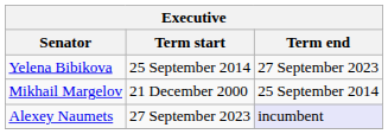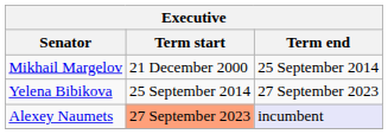 <table class="wikitable sortable">
 <tr>
 <th colspan=3>Executive</th>
 </tr>
 <tr>
 <th>Senator</th>
 <th>Term start</th>
 <th>Term end</th>
 </tr>
 <tr>
+<td><a href='#'>Mikhail Margelov</a></td>
+<td>21 December 2000</td>
+<td>25 September 2014</td>
+</tr>
+<tr>
 <td><a href='#'>Yelena Bibikova</a></td>
 <td>25 September 2014</td>
 <td>27 September 2023</td>
 </tr>
 <tr>
-<td><a href='#'>Mikhail Margelov</a></td>
-<td>21 December 2000</td>
-<td>25 September 2014</td>
-</tr>
-<tr>
 <td><a href='#'>Alexey Naumets</a></td>
-<td>27 September 2023</td>
+<td style="background: lightsalmon;">27 September 2023</td>
 <td style="background: lavender;">incumbent</td>
 </tr>
 <tr>
 </tr>
 </table>
